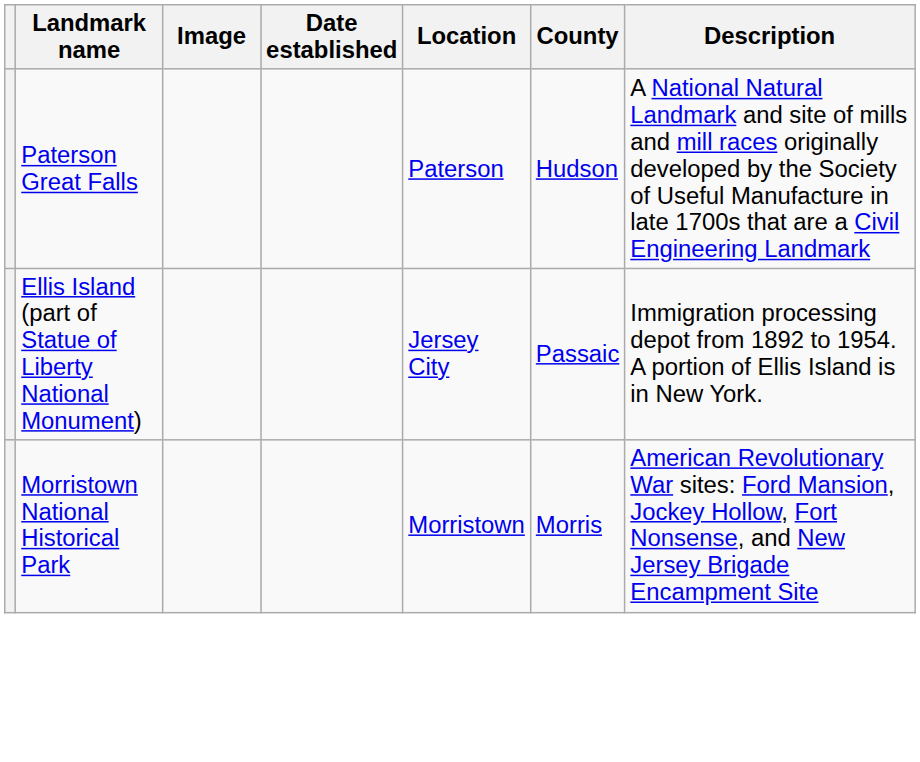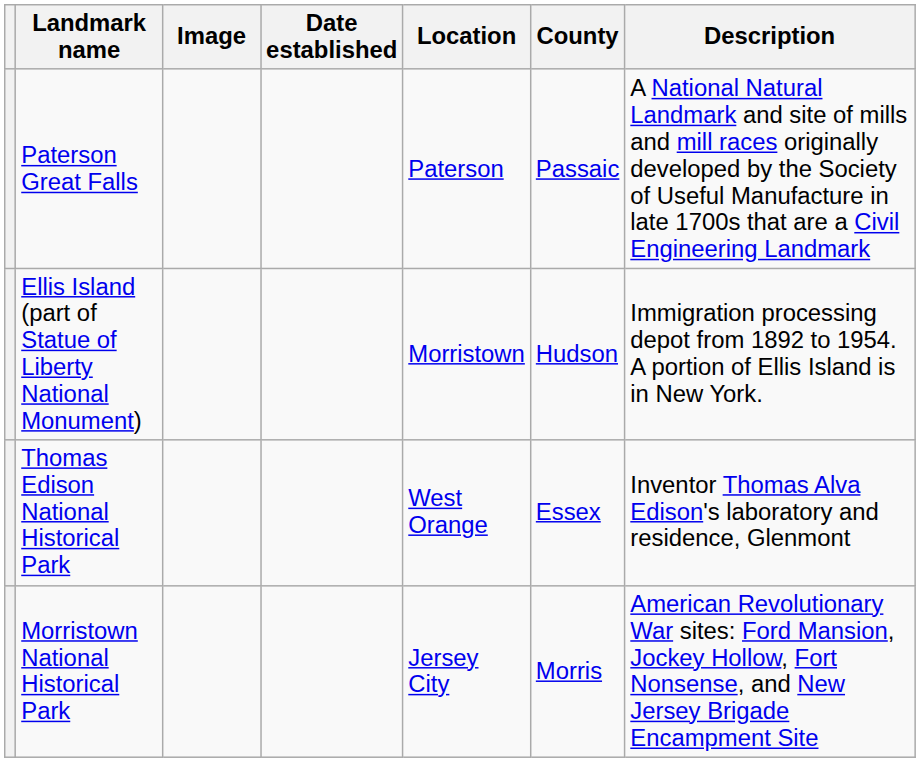 <table class="wikitable sortable" style="width:98%">
 <tr>
 <th width="1%"></th>
 <th width="18%"><strong>Landmark name</strong><br></th>
 <th class="unsortable" width="13%"><strong>Image</strong></th>
 <th date width="3%"><strong>Date established</strong></th>
 <th width="9%"><strong>Location</strong></th>
 <th width="8%"><strong>County</strong></th>
 <th class="unsortable" width="48%"><strong>Description</strong></th>
 </tr>
 <tr ->
 <th></th>
 <td><a href='#'>Paterson Great Falls</a></td>
 <td></td>
 <td></td>
 <td><a href='#'>Paterson</a></td>
-<td><a href='#'>Hudson</a></td>
+<td><a href='#'>Passaic</a></td>
 <td>A <a href='#'>National Natural Landmark</a> and site of mills and <a href='#'>mill races</a> originally developed by the Society of Useful Manufacture in late 1700s that are a <a href='#'>Civil Engineering Landmark</a></td>
 </tr>
 <tr ->
 <th></th>
 <td><a href='#'>Ellis Island</a> (part of <a href='#'>Statue of Liberty National Monument</a>)</td>
 <td></td>
 <td></td>
-<td><a href='#'>Jersey City</a></td>
-<td><a href='#'>Passaic</a></td>
+<td><a href='#'>Morristown</a></td>
+<td><a href='#'>Hudson</a></td>
 <td>Immigration processing depot from 1892 to 1954. A portion of Ellis Island is in New York.</td>
+</tr>
+<tr ->
+<th></th>
+<td><a href='#'>Thomas Edison National Historical Park</a></td>
+<td></td>
+<td></td>
+<td><a href='#'>West Orange</a></td>
+<td><a href='#'>Essex</a></td>
+<td>Inventor <a href='#'>Thomas Alva Edison</a>'s laboratory and residence, Glenmont</td>
 </tr>
 <tr ->
 <th></th>
 <td><a href='#'>Morristown National Historical Park</a></td>
 <td></td>
 <td></td>
-<td><a href='#'>Morristown</a></td>
+<td><a href='#'>Jersey City</a></td>
 <td><a href='#'>Morris</a></td>
 <td><a href='#'>American Revolutionary War</a> sites: <a href='#'>Ford Mansion</a>, <a href='#'>Jockey Hollow</a>, <a href='#'>Fort Nonsense</a>, and <a href='#'>New Jersey Brigade Encampment Site</a></td>
 </tr>
 </table>
